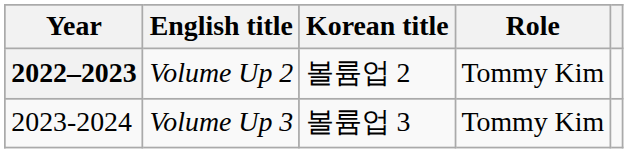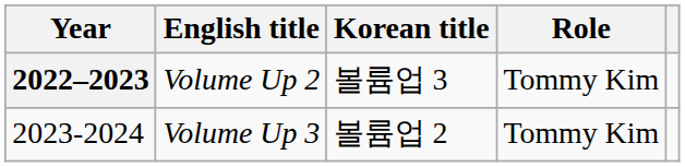 <table class="wikitable  plainrowheaders">
 <tr>
 <th scope="col">Year</th>
 <th scope="col">English title</th>
 <th scope="col">Korean title</th>
 <th scope="col">Role</th>
 <th scope="col" class="unsortable"></th>
 </tr>
 <tr>
 <th scope="row">2022–2023</th>
 <td><em>Volume Up 2</em></td>
-<td>볼륨업 2</td>
+<td>볼륨업 3</td>
 <td>Tommy Kim</td>
 <td></td>
 </tr>
 <tr>
 <td>2023-2024</td>
 <td><em>Volume Up 3</em></td>
-<td>볼륨업 3</td>
+<td>볼륨업 2</td>
 <td>Tommy Kim</td>
 </tr>
 </table>
